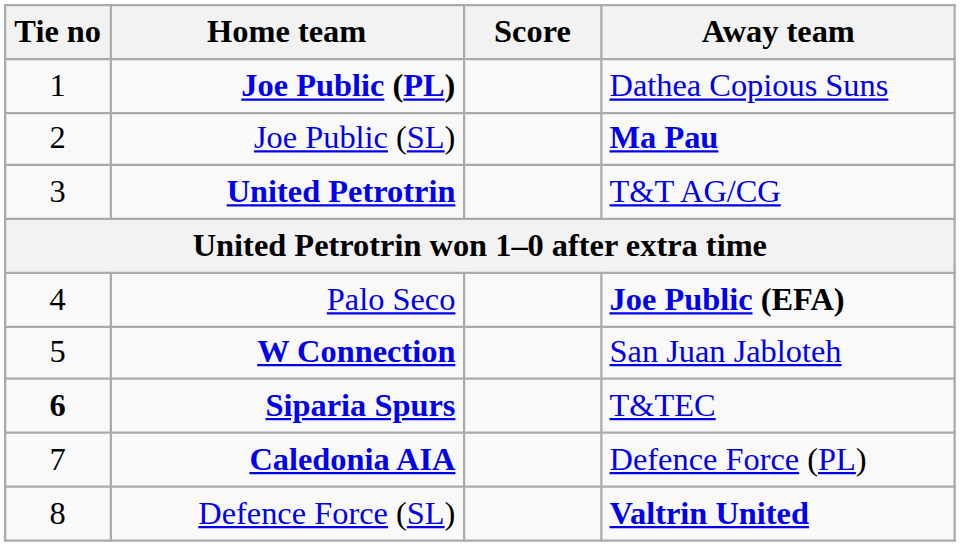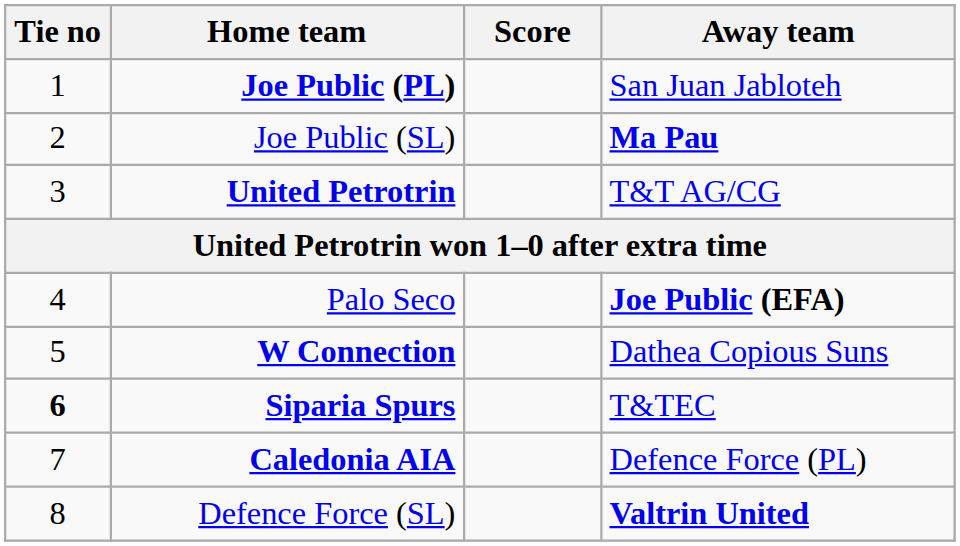 <table class="wikitable" style="font-size:90%;">
 <tr>
 <th width="40">Tie no</th>
 <th width="150">Home team</th>
 <th width="55">  Score  </th>
 <th width="150">Away team</th>
 </tr>
 <tr>
 <td align=center>1</td>
 <td align="right"><strong><a href='#'>Joe Public</a> (<a href='#'>PL</a>)</strong></td>
 <td align=center></td>
-<td><a href='#'>Dathea Copious Suns</a></td>
+<td><a href='#'>San Juan Jabloteh</a></td>
 </tr>
 <tr>
 <td align=center>2</td>
 <td align="right"><a href='#'>Joe Public</a> (<a href='#'>SL</a>)</td>
 <td align=center></td>
 <td><strong><a href='#'>Ma Pau</a></strong></td>
 </tr>
 <tr>
 <td align=center>3</td>
 <td align="right"><strong><a href='#'>United Petrotrin</a></strong></td>
 <td align=center></td>
 <td><a href='#'>T&T AG/CG</a></td>
 </tr>
 <tr>
 <th colspan="4">United Petrotrin won 1–0 after extra time</th>
 </tr>
 <tr>
 <td align=center>4</td>
 <td align="right"><a href='#'>Palo Seco</a></td>
 <td align=center></td>
 <td><strong><a href='#'>Joe Public</a> (EFA)</strong></td>
 </tr>
 <tr>
 <td align=center>5</td>
 <td align="right"><strong><a href='#'>W Connection</a></strong></td>
 <td align=center></td>
-<td><a href='#'>San Juan Jabloteh</a></td>
+<td><a href='#'>Dathea Copious Suns</a></td>
 </tr>
 <tr>
 <td align=center><strong>6</strong></td>
 <td align="right"><strong><a href='#'>Siparia Spurs</a></strong></td>
 <td align=center></td>
 <td><a href='#'>T&TEC</a></td>
 </tr>
 <tr>
 <td align=center>7</td>
 <td align="right"><strong><a href='#'>Caledonia AIA</a></strong></td>
 <td align=center></td>
 <td><a href='#'>Defence Force</a> (<a href='#'>PL</a>)</td>
 </tr>
 <tr>
 <td align=center>8</td>
 <td align="right"><a href='#'>Defence Force</a> (<a href='#'>SL</a>)</td>
 <td align=center></td>
 <td><strong><a href='#'>Valtrin United</a></strong></td>
 </tr>
 </table>
